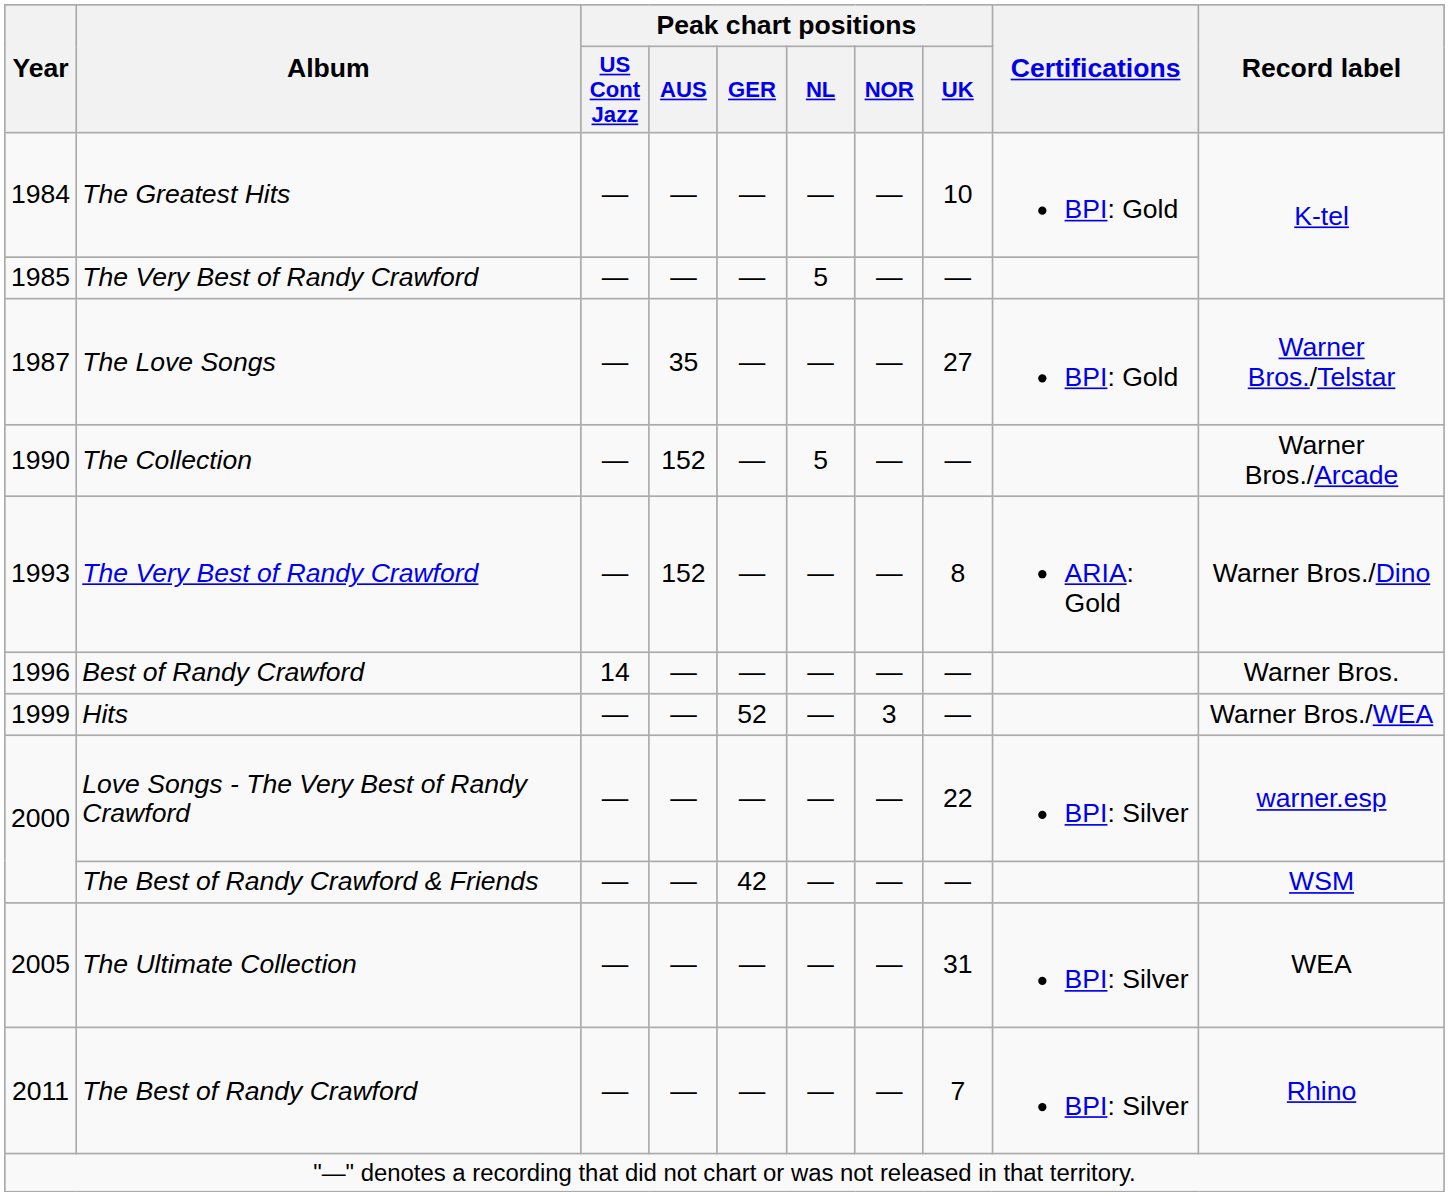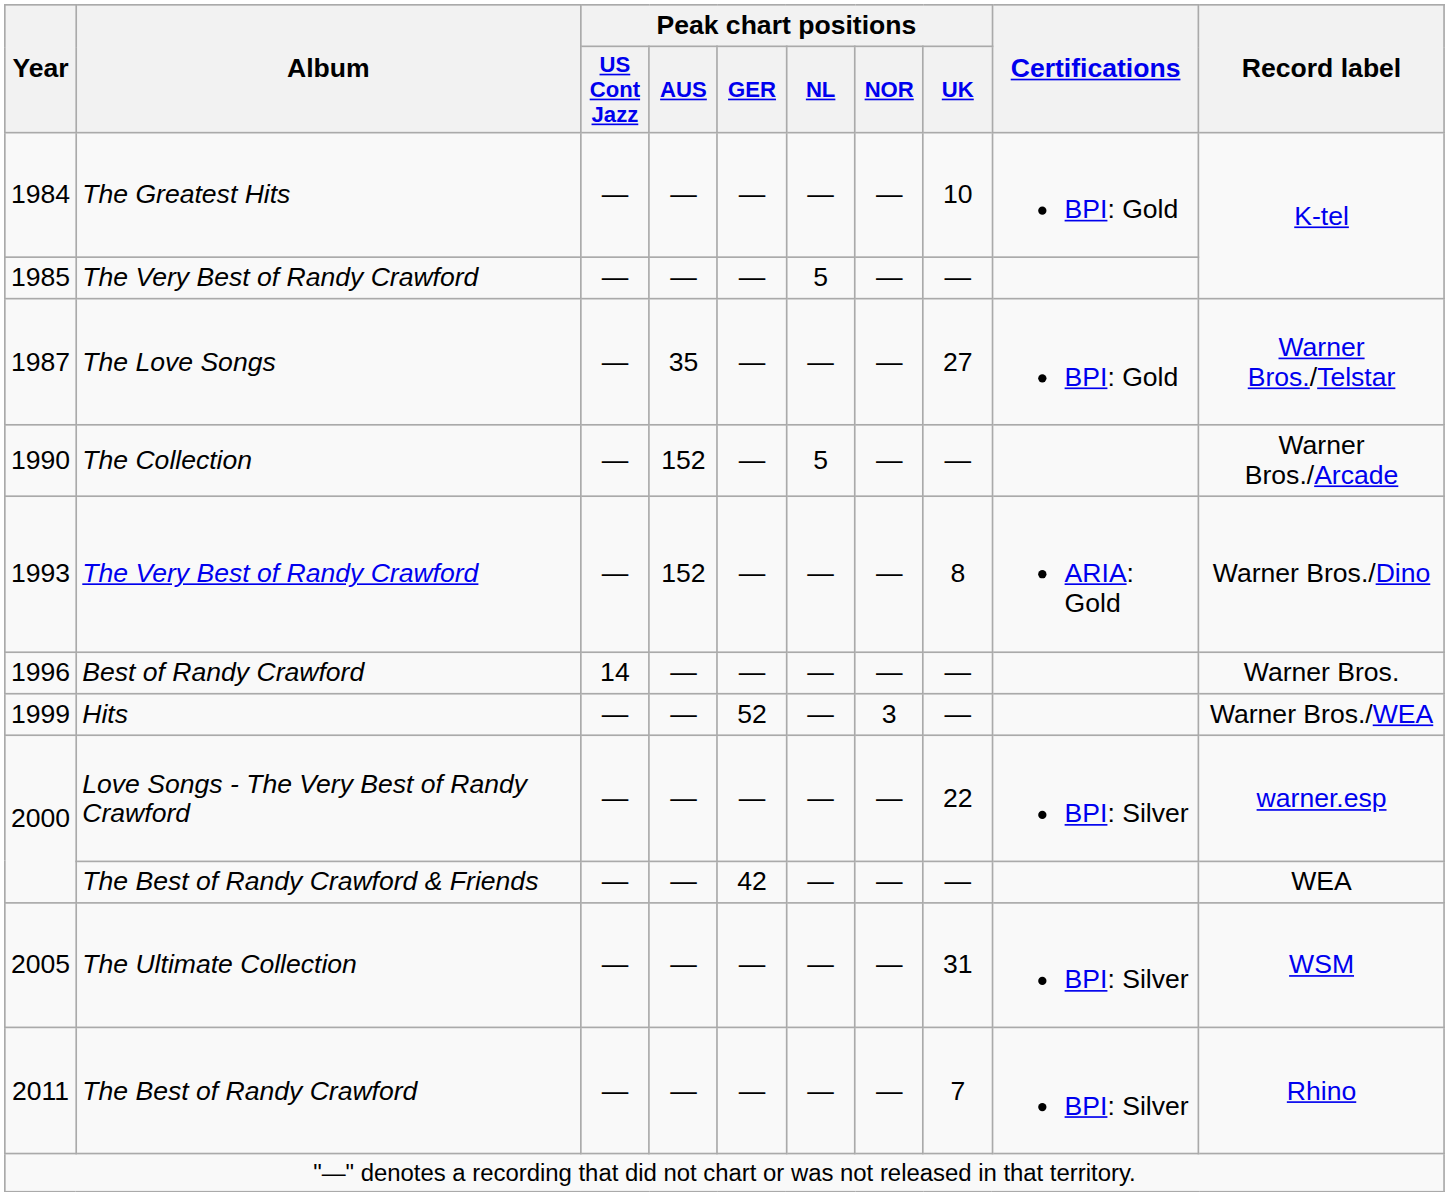 <table class="wikitable" style="text-align:center;">
 <tr>
 <th rowspan="2">Year</th>
 <th rowspan="2">Album</th>
 <th colspan="6">Peak chart positions</th>
 <th rowspan="2"><a href='#'>Certifications</a></th>
 <th rowspan="2">Record label</th>
 </tr>
 <tr style="font-size:smaller;">
 <th style="width:35px;"><a href='#'>US<br>Cont Jazz</a><br></th>
 <th style="width:35px;"><a href='#'>AUS</a><br></th>
 <th style="width:35px;"><a href='#'>GER</a><br></th>
 <th style="width:35px;"><a href='#'>NL</a><br></th>
 <th style="width:35px;"><a href='#'>NOR</a><br></th>
 <th style="width:35px;"><a href='#'>UK</a><br></th>
 </tr>
 <tr>
 <td>1984</td>
 <td style="text-align:left;"><em>The Greatest Hits</em></td>
 <td>—</td>
 <td>—</td>
 <td>—</td>
 <td>—</td>
 <td>—</td>
 <td>10</td>
 <td style="text-align:left;"><br><ul><li><a href='#'>BPI</a>: Gold</li></ul></td>
 <td rowspan="2"><a href='#'>K-tel</a></td>
 </tr>
 <tr>
 <td>1985</td>
 <td style="text-align:left;"><em>The Very Best of Randy Crawford</em></td>
 <td>—</td>
 <td>—</td>
 <td>—</td>
 <td>5</td>
 <td>—</td>
 <td>—</td>
 <td style="text-align:left;"></td>
 </tr>
 <tr>
 <td>1987</td>
 <td style="text-align:left;"><em>The Love Songs</em></td>
 <td>—</td>
 <td>35</td>
 <td>—</td>
 <td>—</td>
 <td>—</td>
 <td>27</td>
 <td style="text-align:left;"><br><ul><li><a href='#'>BPI</a>: Gold</li></ul></td>
 <td><a href='#'>Warner Bros.</a>/<a href='#'>Telstar</a></td>
 </tr>
 <tr>
 <td>1990</td>
 <td style="text-align:left;"><em>The Collection</em></td>
 <td>—</td>
 <td>152</td>
 <td>—</td>
 <td>5</td>
 <td>—</td>
 <td>—</td>
 <td style="text-align:left;"></td>
 <td>Warner Bros./<a href='#'>Arcade</a></td>
 </tr>
 <tr>
 <td>1993</td>
 <td style="text-align:left;"><em><a href='#'>The Very Best of Randy Crawford</a></em></td>
 <td>—</td>
 <td>152</td>
 <td>—</td>
 <td>—</td>
 <td>—</td>
 <td>8</td>
 <td style="text-align:left;"><br><ul><li><a href='#'>ARIA</a>: Gold</li></ul></td>
 <td>Warner Bros./<a href='#'>Dino</a></td>
 </tr>
 <tr>
 <td>1996</td>
 <td style="text-align:left;"><em>Best of Randy Crawford</em></td>
 <td>14</td>
 <td>—</td>
 <td>—</td>
 <td>—</td>
 <td>—</td>
 <td>—</td>
 <td style="text-align:left;"></td>
 <td>Warner Bros.</td>
 </tr>
 <tr>
 <td>1999</td>
 <td style="text-align:left;"><em>Hits</em></td>
 <td>—</td>
 <td>—</td>
 <td>52</td>
 <td>—</td>
 <td>3</td>
 <td>—</td>
 <td style="text-align:left;"></td>
 <td>Warner Bros./<a href='#'>WEA</a></td>
 </tr>
 <tr>
 <td rowspan="2">2000</td>
 <td style="text-align:left;"><em>Love Songs - The Very Best of Randy Crawford</em></td>
 <td>—</td>
 <td>—</td>
 <td>—</td>
 <td>—</td>
 <td>—</td>
 <td>22</td>
 <td style="text-align:left;"><br><ul><li><a href='#'>BPI</a>: Silver</li></ul></td>
 <td><a href='#'>warner.esp</a></td>
 </tr>
 <tr>
 <td style="text-align:left;"><em>The Best of Randy Crawford & Friends</em></td>
 <td>—</td>
 <td>—</td>
 <td>42</td>
 <td>—</td>
 <td>—</td>
 <td>—</td>
 <td style="text-align:left;"></td>
-<td><a href='#'>WSM</a></td>
+<td>WEA</td>
 </tr>
 <tr>
 <td>2005</td>
 <td style="text-align:left;"><em>The Ultimate Collection</em></td>
 <td>—</td>
 <td>—</td>
 <td>—</td>
 <td>—</td>
 <td>—</td>
 <td>31</td>
 <td style="text-align:left;"><br><ul><li><a href='#'>BPI</a>: Silver</li></ul></td>
-<td>WEA</td>
+<td><a href='#'>WSM</a></td>
 </tr>
 <tr>
 <td>2011</td>
 <td style="text-align:left;"><em>The Best of Randy Crawford</em></td>
 <td>—</td>
 <td>—</td>
 <td>—</td>
 <td>—</td>
 <td>—</td>
 <td>7</td>
 <td style="text-align:left;"><br><ul><li><a href='#'>BPI</a>: Silver</li></ul></td>
 <td><a href='#'>Rhino</a></td>
 </tr>
 <tr>
 <td colspan="15" style="font-size:90%">"—" denotes a recording that did not chart or was not released in that territory.</td>
 </tr>
 </table>
